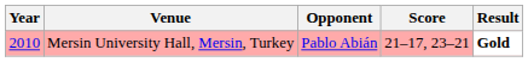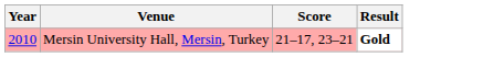 <table class="sortable wikitable" style="font-size: 90%;">
 <tr>
 <th>Year</th>
 <th>Venue</th>
-<th>Opponent</th>
 <th>Score</th>
 <th>Result</th>
 </tr>
 <tr style="background:#FFAAAA">
 <td align="center"><a href='#'>2010</a></td>
 <td align="left">Mersin University Hall, <a href='#'>Mersin</a>, Turkey</td>
-<td align="left"> <a href='#'>Pablo Abián</a></td>
 <td align="left">21–17, 23–21</td>
 <td style="text-align:left; background:white"> <strong>Gold</strong></td>
 </tr>
 </table>
